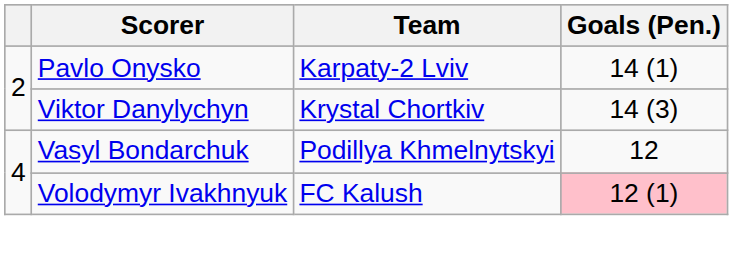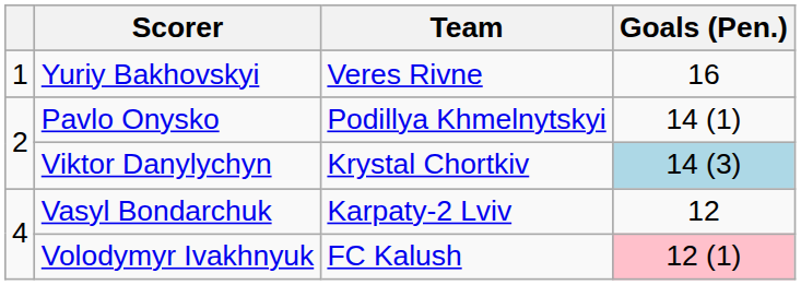 <table class="wikitable">
 <tr>
 <th></th>
 <th>Scorer</th>
 <th>Team</th>
 <th>Goals (Pen.)</th>
 </tr>
 <tr>
+<td>1</td>
+<td><a href='#'>Yuriy Bakhovskyi</a></td>
+<td><a href='#'>Veres Rivne</a></td>
+<td align=center>16</td>
+</tr>
+<tr>
 <td rowspan="2">2</td>
 <td><a href='#'>Pavlo Onysko</a></td>
-<td><a href='#'>Karpaty-2 Lviv</a></td>
+<td><a href='#'>Podillya Khmelnytskyi</a></td>
 <td align=center>14 (1)</td>
 </tr>
 <tr>
 <td><a href='#'>Viktor Danylychyn</a></td>
 <td><a href='#'>Krystal Chortkiv</a></td>
-<td align=center>14 (3)</td>
+<td align=center style="background: lightblue;">14 (3)</td>
 </tr>
 <tr>
 <td rowspan="2">4</td>
 <td><a href='#'>Vasyl Bondarchuk</a></td>
-<td><a href='#'>Podillya Khmelnytskyi</a></td>
+<td><a href='#'>Karpaty-2 Lviv</a></td>
 <td align=center>12</td>
 </tr>
 <tr>
 <td><a href='#'>Volodymyr Ivakhnyuk</a></td>
 <td><a href='#'>FC Kalush</a></td>
 <td align=center style="background: pink;">12 (1)</td>
 </tr>
 </table>
